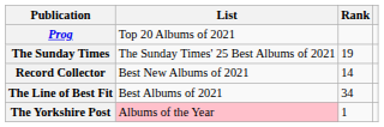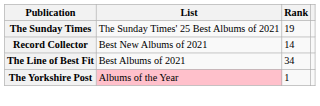 <table class="wikitable mw-collapsible sortable plainrowheaders" style="margin-left: auto; margin-right: auto; border: none;">
 <tr>
 <th scope="col">Publication</th>
 <th scope="col" class="unsortable">List</th>
 <th scope="col" data-sort-type="number">Rank</th>
 <th scope="col" class="unsortable"></th>
-</tr>
-<tr>
-<th scope="row"><em><a href='#'>Prog</a> </em></th>
-<td>Top 20 Albums of 2021</td>
-<td></td>
-<td></td>
 </tr>
 <tr>
 <th>The Sunday Times</th>
 <td>The Sunday Times' 25 Best Albums of 2021</td>
 <td>19</td>
 <td></td>
 </tr>
 <tr>
 <th>Record Collector</th>
 <td>Best New Albums of 2021</td>
 <td>14</td>
 <td></td>
 </tr>
 <tr>
 <th>The Line of Best Fit</th>
 <td>Best Albums of 2021</td>
 <td>34</td>
 <td></td>
 </tr>
 <tr>
 <th>The Yorkshire Post</th>
 <td style="background: pink;">Albums of the Year</td>
 <td>1</td>
 <td></td>
 </tr>
 </table>
